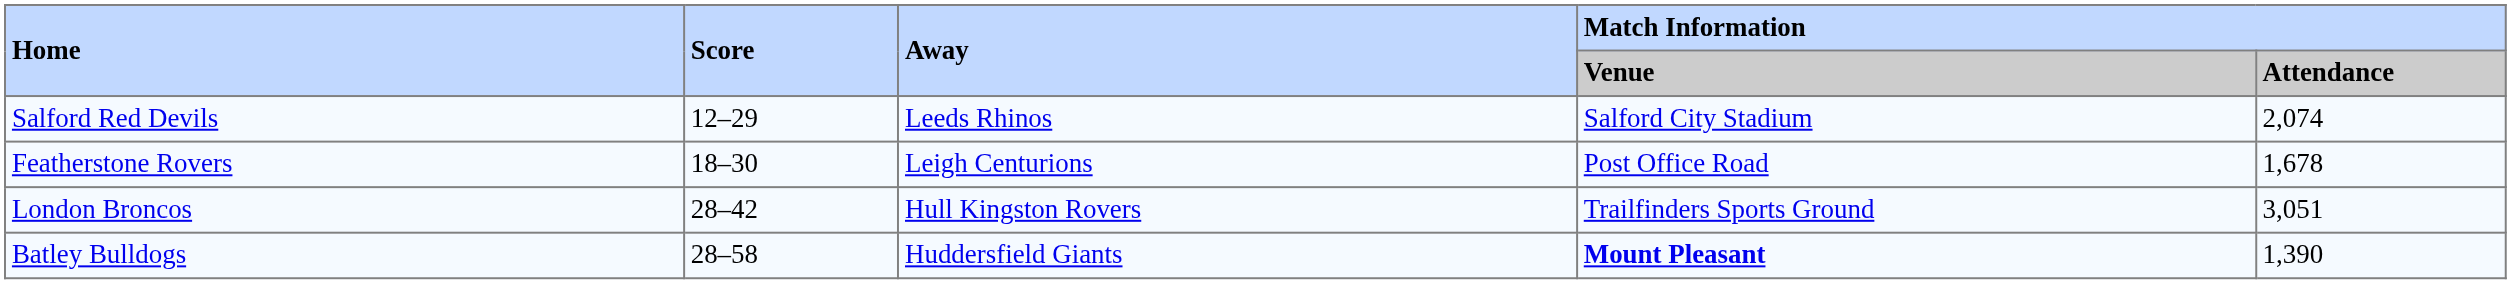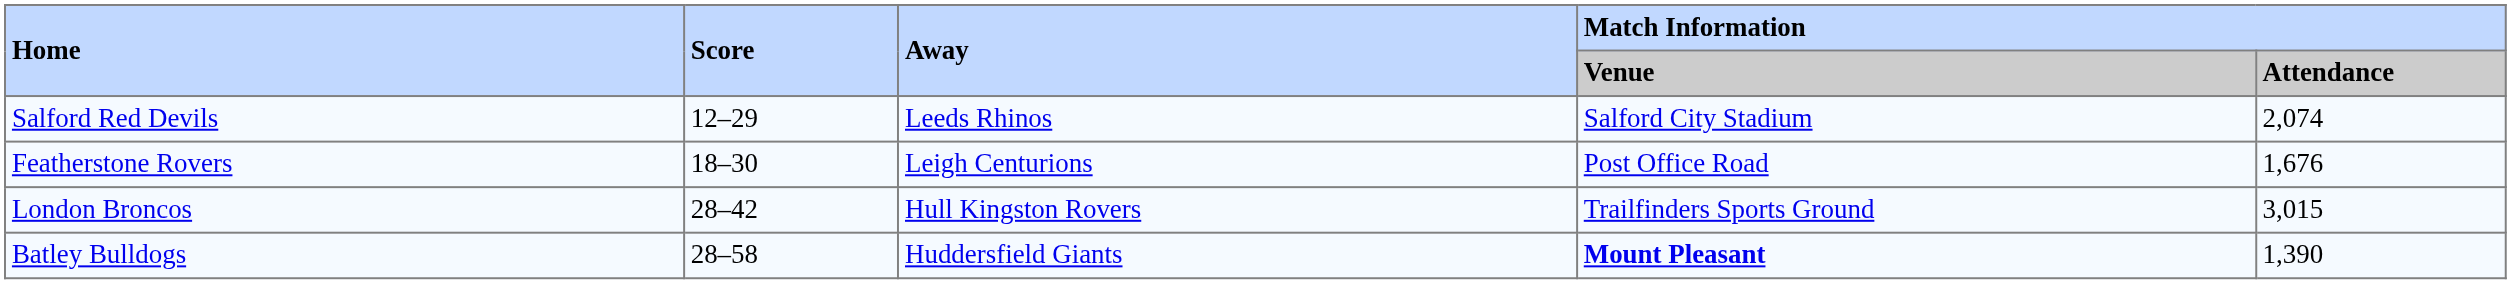 <table border=1 style="border-collapse:collapse; font-size:85%; text-align:left;" cellpadding=3 cellspacing=0 width=100%>
 <tr bgcolor=#C1D8FF>
 <th rowspan=2 width=19%>Home</th>
 <th rowspan=2 width=6%>Score</th>
 <th rowspan=2 width=19%>Away</th>
 <th colspan=6>Match Information</th>
 </tr>
 <tr bgcolor=#CCCCCC>
 <th width=19%>Venue</th>
 <th width=7%>Attendance</th>
 </tr>
 <tr bgcolor=#F5FAFF>
 <td align=left> <a href='#'>Salford Red Devils</a></td>
 <td>12–29</td>
 <td align=left> <a href='#'>Leeds Rhinos</a></td>
 <td><a href='#'>Salford City Stadium</a></td>
 <td>2,074</td>
 </tr>
 <tr bgcolor=#F5FAFF>
 <td align=left> <a href='#'>Featherstone Rovers</a></td>
 <td>18–30</td>
 <td align=left> <a href='#'>Leigh Centurions</a></td>
 <td><a href='#'>Post Office Road</a></td>
-<td>1,678</td>
+<td>1,676</td>
 </tr>
 <tr bgcolor=#F5FAFF>
 <td align=left> <a href='#'>London Broncos</a></td>
 <td>28–42</td>
 <td align=left> <a href='#'>Hull Kingston Rovers</a></td>
 <td><a href='#'>Trailfinders Sports Ground</a></td>
-<td>3,051</td>
+<td>3,015</td>
 </tr>
 <tr bgcolor=#F5FAFF>
 <td align=left> <a href='#'>Batley Bulldogs</a></td>
 <td>28–58</td>
 <td align=left> <a href='#'>Huddersfield Giants</a></td>
 <td><strong><a href='#'>Mount Pleasant</a></strong></td>
 <td>1,390</td>
 </tr>
 </table>
